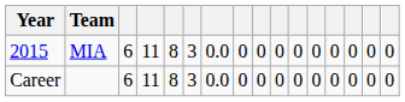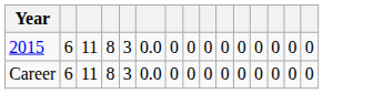 <table class="wikitable sortable">
 <tr>
 <th>Year</th>
-<th>Team</th>
 <th></th>
 <th></th>
 <th></th>
 <th></th>
 <th></th>
 <th></th>
 <th></th>
 <th></th>
 <th></th>
 <th></th>
 <th></th>
 <th></th>
 <th></th>
 <th></th>
 </tr>
 <tr>
 <td><a href='#'>2015</a></td>
-<td><a href='#'>MIA</a></td>
 <td>6</td>
 <td>11</td>
 <td>8</td>
 <td>3</td>
 <td>0.0</td>
 <td>0</td>
 <td>0</td>
 <td>0</td>
 <td>0</td>
 <td>0</td>
 <td>0</td>
 <td>0</td>
 <td>0</td>
 <td>0</td>
 </tr>
 <tr class="sortbottom">
 <td>Career</td>
-<td></td>
 <td>6</td>
 <td>11</td>
 <td>8</td>
 <td>3</td>
 <td>0.0</td>
 <td>0</td>
 <td>0</td>
 <td>0</td>
 <td>0</td>
 <td>0</td>
 <td>0</td>
 <td>0</td>
 <td>0</td>
 <td>0</td>
 </tr>
 </table>
